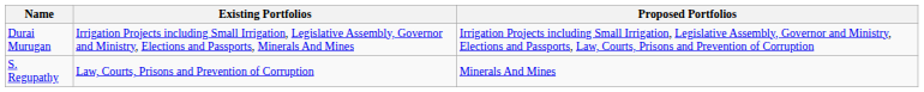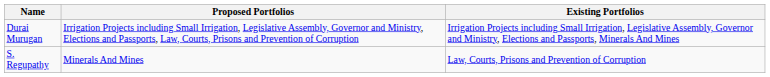 <table class="wikitable sortable" style="text-align:left;"style="font-size: 85%">
 <tr>
 <th>Name</th>
+<th>Proposed Portfolios</th>
 <th>Existing Portfolios</th>
-<th>Proposed Portfolios</th>
 </tr>
 <tr>
 <td><a href='#'>Durai Murugan</a></td>
+<td><a href='#'>Irrigation Projects including Small Irrigation</a>, <a href='#'>Legislative Assembly, Governor and Ministry</a>, <a href='#'>Elections and Passports</a>, <a href='#'>Law, Courts, Prisons and Prevention of Corruption</a></td>
 <td><a href='#'>Irrigation Projects including Small Irrigation</a>, <a href='#'>Legislative Assembly, Governor and Ministry</a>, <a href='#'>Elections and Passports</a>, <a href='#'>Minerals And Mines</a></td>
-<td><a href='#'>Irrigation Projects including Small Irrigation</a>, <a href='#'>Legislative Assembly, Governor and Ministry</a>, <a href='#'>Elections and Passports</a>, <a href='#'>Law, Courts, Prisons and Prevention of Corruption</a></td>
 </tr>
 <tr>
 <td><a href='#'>S. Regupathy</a></td>
+<td><a href='#'>Minerals And Mines</a></td>
 <td><a href='#'>Law, Courts, Prisons and Prevention of Corruption</a></td>
-<td><a href='#'>Minerals And Mines</a></td>
 </tr>
 </table>
